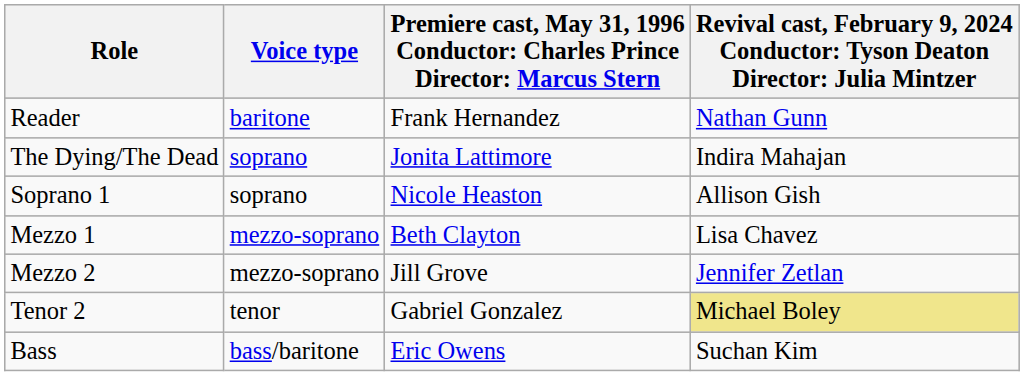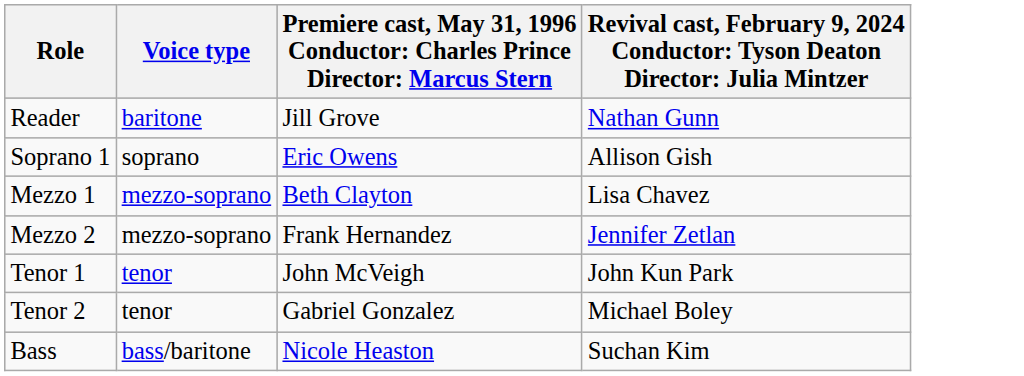 <table class="wikitable">
 <tr>
 <th>Role</th>
 <th><a href='#'>Voice type</a></th>
 <th>Premiere cast, May 31, 1996<br>Conductor: Charles Prince<br>Director: <a href='#'>Marcus Stern</a></th>
 <th>Revival cast, February 9, 2024<br>Conductor: Tyson Deaton<br>Director: Julia Mintzer</th>
 </tr>
 <tr>
 <td>Reader</td>
 <td><a href='#'>baritone</a></td>
-<td>Frank Hernandez</td>
+<td>Jill Grove</td>
 <td><a href='#'>Nathan Gunn</a></td>
-</tr>
-<tr>
-<td>The Dying/The Dead</td>
-<td><a href='#'>soprano</a></td>
-<td><a href='#'>Jonita Lattimore</a></td>
-<td>Indira Mahajan</td>
 </tr>
 <tr>
 <td>Soprano 1</td>
 <td>soprano</td>
-<td><a href='#'>Nicole Heaston</a></td>
+<td><a href='#'>Eric Owens</a></td>
 <td>Allison Gish</td>
 </tr>
 <tr>
 <td>Mezzo 1</td>
 <td><a href='#'>mezzo-soprano</a></td>
 <td><a href='#'>Beth Clayton</a></td>
 <td>Lisa Chavez</td>
 </tr>
 <tr>
 <td>Mezzo 2</td>
 <td>mezzo-soprano</td>
-<td>Jill Grove</td>
+<td>Frank Hernandez</td>
 <td><a href='#'>Jennifer Zetlan</a></td>
+</tr>
+<tr>
+<td>Tenor 1</td>
+<td><a href='#'>tenor</a></td>
+<td>John McVeigh</td>
+<td>John Kun Park</td>
 </tr>
 <tr>
 <td>Tenor 2</td>
 <td>tenor</td>
 <td>Gabriel Gonzalez</td>
-<td style="background: khaki;">Michael Boley</td>
+<td>Michael Boley</td>
 </tr>
 <tr>
 <td>Bass</td>
 <td><a href='#'>bass</a>/baritone</td>
-<td><a href='#'>Eric Owens</a></td>
+<td><a href='#'>Nicole Heaston</a></td>
 <td>Suchan Kim</td>
 </tr>
 </table>
